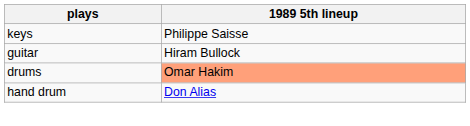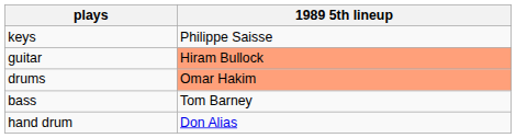 <table class="wikitable" border="1" align="center" width="600px">
 <tr>
 <th width="34%">plays</th>
 <th width="66%">1989 5th lineup</th>
 </tr>
 <tr>
 <td>keys</td>
 <td>Philippe Saisse</td>
 </tr>
 <tr>
 <td>guitar</td>
-<td>Hiram Bullock</td>
+<td style="background: lightsalmon;">Hiram Bullock</td>
 </tr>
 <tr>
 <td>drums</td>
 <td style="background: lightsalmon;">Omar Hakim</td>
 </tr>
 <tr>
+<td>bass</td>
+<td>Tom Barney</td>
+</tr>
+<tr>
 <td>hand drum</td>
 <td><a href='#'>Don Alias</a></td>
 </tr>
 </table>
